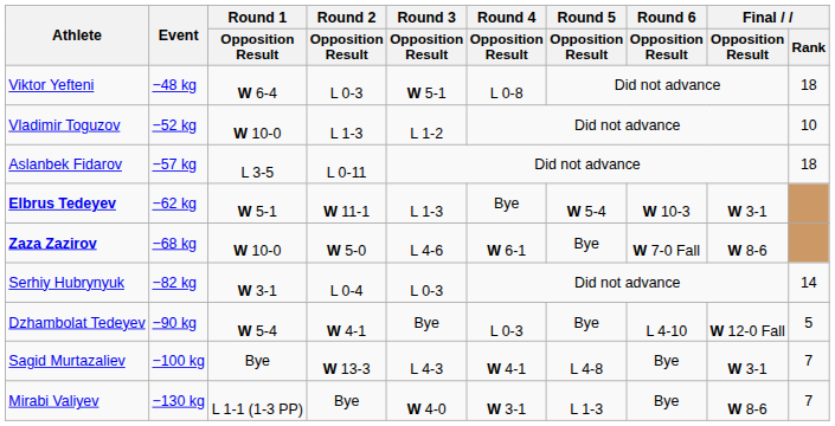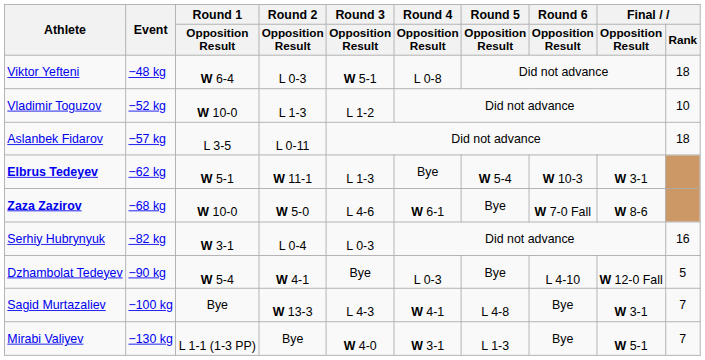 <table class="wikitable" style="font-size:90%">
 <tr>
 <th rowspan="2">Athlete</th>
 <th rowspan="2">Event</th>
 <th>Round 1</th>
 <th>Round 2</th>
 <th>Round 3</th>
 <th>Round 4</th>
 <th>Round 5</th>
 <th>Round 6</th>
 <th colspan=2>Final /  / </th>
 </tr>
 <tr style="font-size: 95%">
 <th>Opposition<br>Result</th>
 <th>Opposition<br>Result</th>
 <th>Opposition<br>Result</th>
 <th>Opposition<br>Result</th>
 <th>Opposition<br>Result</th>
 <th>Opposition<br>Result</th>
 <th>Opposition<br>Result</th>
 <th>Rank</th>
 </tr>
 <tr align=center>
 <td align=left><a href='#'>Viktor Yefteni</a></td>
 <td align=left><a href='#'>−48 kg</a></td>
 <td><br> <strong>W</strong> 6-4</td>
 <td><br> L 0-3</td>
 <td><br> <strong>W</strong> 5-1</td>
 <td><br> L 0-8</td>
 <td colspan=3>Did not advance</td>
 <td>18</td>
 </tr>
 <tr align=center>
 <td align=left><a href='#'>Vladimir Toguzov</a></td>
 <td align=left><a href='#'>−52 kg</a></td>
 <td><br> <strong>W</strong> 10-0</td>
 <td><br> L 1-3</td>
 <td><br> L 1-2</td>
 <td colspan=4>Did not advance</td>
 <td>10</td>
 </tr>
 <tr align=center>
 <td align=left><a href='#'>Aslanbek Fidarov</a></td>
 <td align=left><a href='#'>−57 kg</a></td>
 <td><br> L 3-5</td>
 <td><br> L 0-11</td>
 <td colspan=5>Did not advance</td>
 <td>18</td>
 </tr>
 <tr align=center>
 <td align=left><strong><a href='#'>Elbrus Tedeyev</a></strong></td>
 <td align=left><a href='#'>−62 kg</a></td>
 <td><br> <strong>W</strong> 5-1</td>
 <td><br> <strong>W</strong> 11-1</td>
 <td><br> L 1-3</td>
 <td>Bye</td>
 <td><br> <strong>W</strong> 5-4</td>
 <td><br> <strong>W</strong> 10-3</td>
 <td><br> <strong>W</strong> 3-1</td>
 <td align="center" bgcolor='cc9966'></td>
 </tr>
 <tr align=center>
 <td align=left><strong><a href='#'>Zaza Zazirov</a></strong></td>
 <td align=left><a href='#'>−68 kg</a></td>
 <td><br> <strong>W</strong> 10-0</td>
 <td><br> <strong>W</strong> 5-0</td>
 <td><br> L 4-6</td>
 <td><br> <strong>W</strong> 6-1</td>
 <td>Bye</td>
 <td><br> <strong>W</strong> 7-0 Fall</td>
 <td><br> <strong>W</strong> 8-6</td>
 <td align="center" bgcolor='cc9966'></td>
 </tr>
 <tr align=center>
 <td align=left><a href='#'>Serhiy Hubrynyuk</a></td>
 <td align=left><a href='#'>−82 kg</a></td>
 <td><br> <strong>W</strong> 3-1</td>
 <td><br> L 0-4</td>
 <td><br> L 0-3</td>
 <td colspan=4>Did not advance</td>
-<td>14</td>
+<td>16</td>
 </tr>
 <tr align=center>
 <td align=left><a href='#'>Dzhambolat Tedeyev</a></td>
 <td align=left><a href='#'>−90 kg</a></td>
 <td><br> <strong>W</strong> 5-4</td>
 <td><br> <strong>W</strong> 4-1</td>
 <td>Bye</td>
 <td><br> L 0-3</td>
 <td>Bye</td>
 <td><br> L 4-10</td>
 <td><br> <strong>W</strong> 12-0 Fall</td>
 <td>5</td>
 </tr>
 <tr align=center>
 <td align=left><a href='#'>Sagid Murtazaliev</a></td>
 <td align=left><a href='#'>−100 kg</a></td>
 <td>Bye</td>
 <td><br> <strong>W</strong> 13-3</td>
 <td><br> L 4-3</td>
 <td><br> <strong>W</strong> 4-1</td>
 <td><br> L 4-8</td>
 <td>Bye</td>
 <td><br> <strong>W</strong> 3-1</td>
 <td>7</td>
 </tr>
 <tr align=center>
 <td align=left><a href='#'>Mirabi Valiyev</a></td>
 <td align=left><a href='#'>−130 kg</a></td>
 <td><br> L 1-1 (1-3 PP)</td>
 <td>Bye</td>
 <td><br> <strong>W</strong> 4-0</td>
 <td><br> <strong>W</strong> 3-1</td>
 <td><br> L 1-3</td>
 <td>Bye</td>
-<td><br> <strong>W</strong> 8-6</td>
+<td><br> <strong>W</strong> 5-1</td>
 <td>7</td>
 </tr>
 </table>
